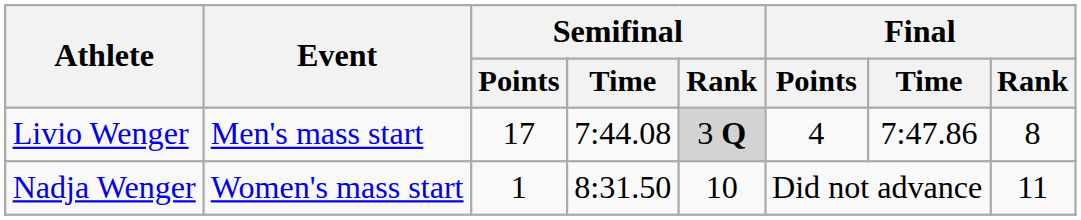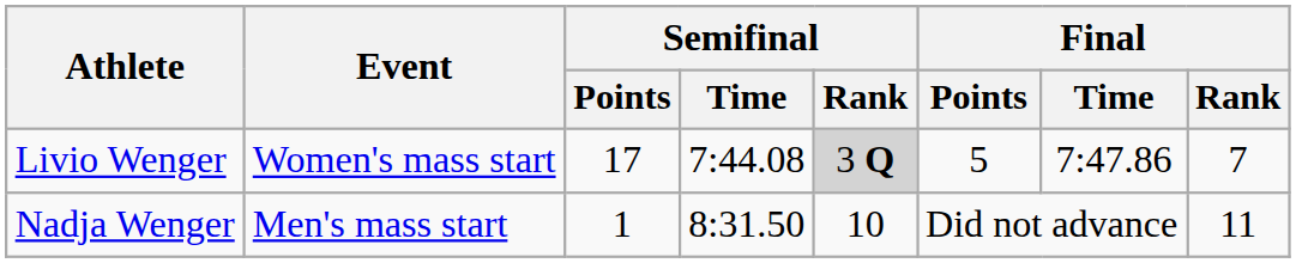 <table class="wikitable" style="font-size:90%">
 <tr>
 <th rowspan=2>Athlete</th>
 <th rowspan=2>Event</th>
 <th colspan="3">Semifinal</th>
 <th colspan="3">Final</th>
 </tr>
 <tr style="font-size:95%">
 <th>Points</th>
 <th>Time</th>
 <th>Rank</th>
 <th>Points</th>
 <th>Time</th>
 <th>Rank</th>
 </tr>
 <tr align=center>
 <td align=left><a href='#'>Livio Wenger</a></td>
-<td align=left><a href='#'>Men's mass start</a></td>
+<td align=left><a href='#'>Women's mass start</a></td>
 <td>17</td>
 <td>7:44.08</td>
 <td style="background: lightgrey;">3 <strong>Q</strong></td>
-<td>4</td>
+<td>5</td>
 <td>7:47.86</td>
-<td>8</td>
+<td>7</td>
 </tr>
 <tr align=center>
 <td align=left><a href='#'>Nadja Wenger</a></td>
-<td align=left><a href='#'>Women's mass start</a></td>
+<td align=left><a href='#'>Men's mass start</a></td>
 <td>1</td>
 <td>8:31.50</td>
 <td>10</td>
 <td colspan=2>Did not advance</td>
 <td>11</td>
 </tr>
 </table>
